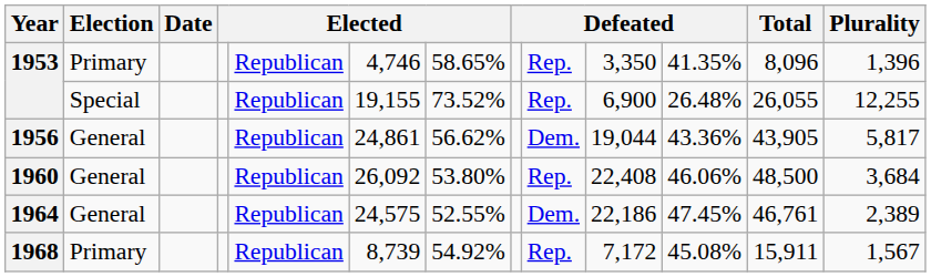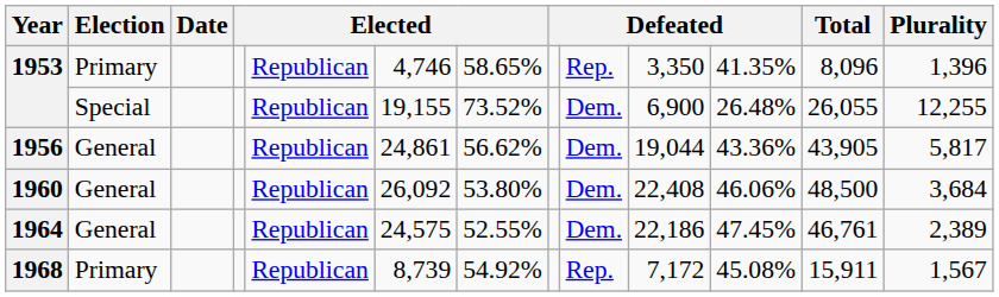 <table class=wikitable>
 <tr>
 <th>Year</th>
 <th>Election</th>
 <th>Date</th>
 <th ! colspan="4">Elected</th>
 <th ! colspan="4">Defeated</th>
 <th>Total</th>
 <th>Plurality</th>
 </tr>
 <tr>
 <th rowspan="2" valign="top">1953</th>
 <td valign="top">Primary</td>
 <td valign="top"></td>
 <td valign="top"></td>
 <td valign="top" ><a href='#'>Republican</a></td>
 <td valign="top" align="right">4,746</td>
 <td valign="top" align="right">58.65%</td>
 <td valign="top"></td>
 <td valign="top" ><a href='#'>Rep.</a></td>
 <td valign="top" align="right">3,350</td>
 <td valign="top" align="right">41.35%</td>
 <td valign="top" align="right">8,096</td>
 <td valign="top" align="right">1,396</td>
 </tr>
 <tr>
 <td valign="top">Special</td>
 <td valign="top"></td>
 <td valign="top"></td>
 <td valign="top" ><a href='#'>Republican</a></td>
 <td valign="top" align="right">19,155</td>
 <td valign="top" align="right">73.52%</td>
 <td valign="top"></td>
-<td valign="top" ><a href='#'>Rep.</a></td>
+<td valign="top" ><a href='#'>Dem.</a></td>
 <td valign="top" align="right">6,900</td>
 <td valign="top" align="right">26.48%</td>
 <td valign="top" align="right">26,055</td>
 <td valign="top" align="right">12,255</td>
 </tr>
 <tr>
 <th valign="top">1956</th>
 <td valign="top">General</td>
 <td valign="top"></td>
 <td valign="top"></td>
 <td valign="top" ><a href='#'>Republican</a></td>
 <td valign="top" align="right">24,861</td>
 <td valign="top" align="right">56.62%</td>
 <td valign="top"></td>
 <td valign="top" ><a href='#'>Dem.</a></td>
 <td valign="top" align="right">19,044</td>
 <td valign="top" align="right">43.36%</td>
 <td valign="top" align="right">43,905</td>
 <td valign="top" align="right">5,817</td>
 </tr>
 <tr>
 <th valign="top">1960</th>
 <td valign="top">General</td>
 <td valign="top"></td>
 <td valign="top"></td>
 <td valign="top" ><a href='#'>Republican</a></td>
 <td valign="top" align="right">26,092</td>
 <td valign="top" align="right">53.80%</td>
 <td valign="top"></td>
-<td valign="top" ><a href='#'>Rep.</a></td>
+<td valign="top" ><a href='#'>Dem.</a></td>
 <td valign="top" align="right">22,408</td>
 <td valign="top" align="right">46.06%</td>
 <td valign="top" align="right">48,500</td>
 <td valign="top" align="right">3,684</td>
 </tr>
 <tr>
 <th valign="top">1964</th>
 <td valign="top">General</td>
 <td valign="top"></td>
 <td valign="top"></td>
 <td valign="top" ><a href='#'>Republican</a></td>
 <td valign="top" align="right">24,575</td>
 <td valign="top" align="right">52.55%</td>
 <td valign="top"></td>
 <td valign="top" ><a href='#'>Dem.</a></td>
 <td valign="top" align="right">22,186</td>
 <td valign="top" align="right">47.45%</td>
 <td valign="top" align="right">46,761</td>
 <td valign="top" align="right">2,389</td>
 </tr>
 <tr>
 <th valign="top">1968</th>
 <td valign="top">Primary</td>
 <td valign="top"></td>
 <td valign="top"></td>
 <td valign="top" ><a href='#'>Republican</a></td>
 <td valign="top" align="right">8,739</td>
 <td valign="top" align="right">54.92%</td>
 <td valign="top"></td>
 <td valign="top" ><a href='#'>Rep.</a></td>
 <td valign="top" align="right">7,172</td>
 <td valign="top" align="right">45.08%</td>
 <td valign="top" align="right">15,911</td>
 <td valign="top" align="right">1,567</td>
 </tr>
 </table>
